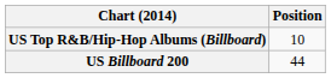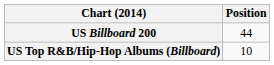 <table class="wikitable sortable plainrowheaders" style="text-align:center">
 <tr>
 <th scope="col">Chart (2014)</th>
 <th scope="col">Position</th>
 </tr>
 <tr>
+<th scope="row">US <em>Billboard</em> 200</th>
+<td>44</td>
+</tr>
+<tr>
 <th scope="row">US Top R&B/Hip-Hop Albums (<em>Billboard</em>)</th>
 <td>10</td>
 </tr>
-<tr>
-<th scope="row">US <em>Billboard</em> 200</th>
-<td>44</td>
-</tr>
 </table>
